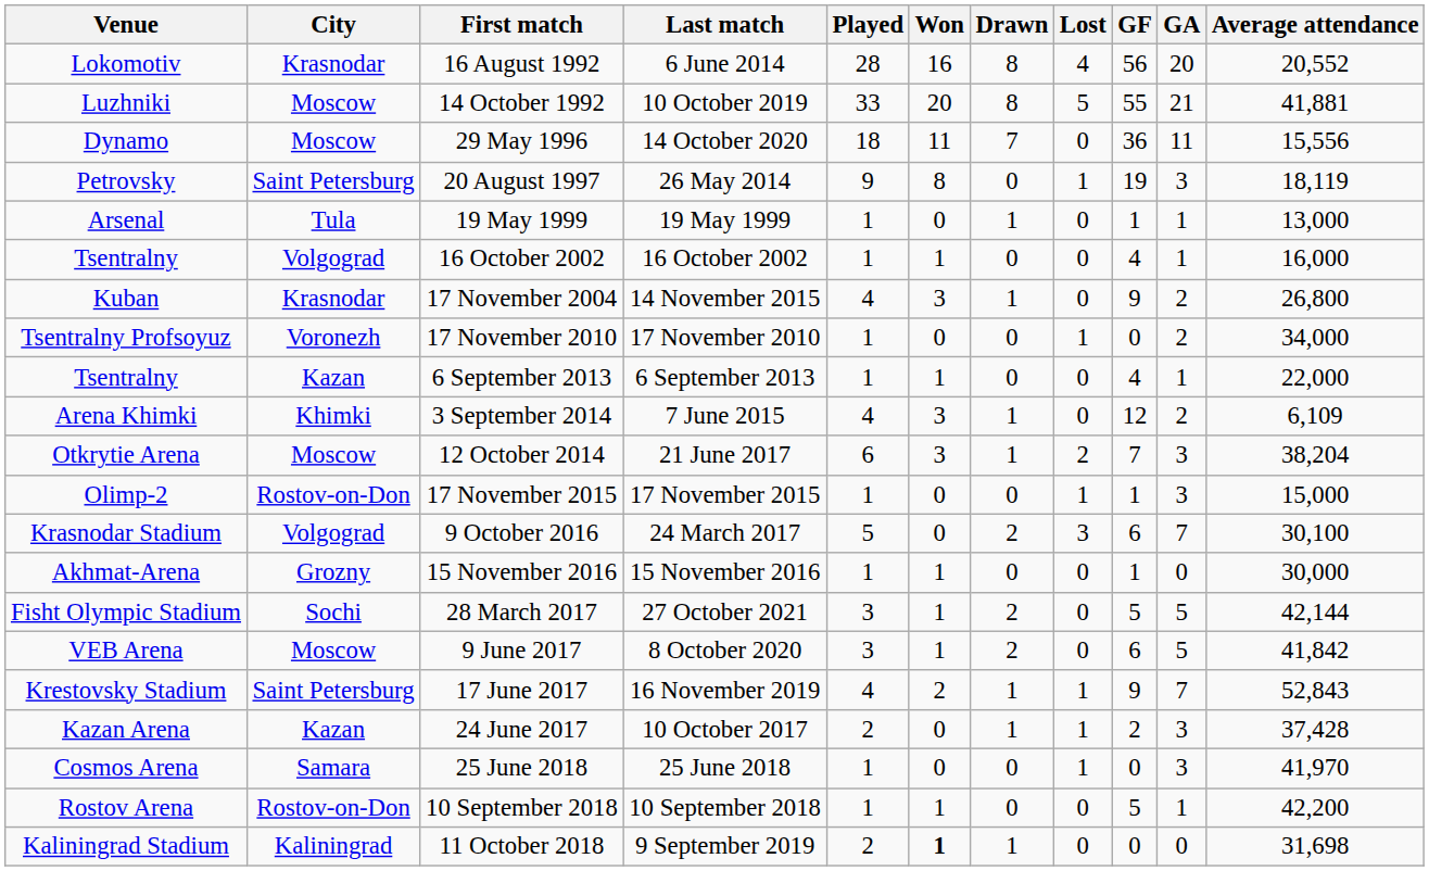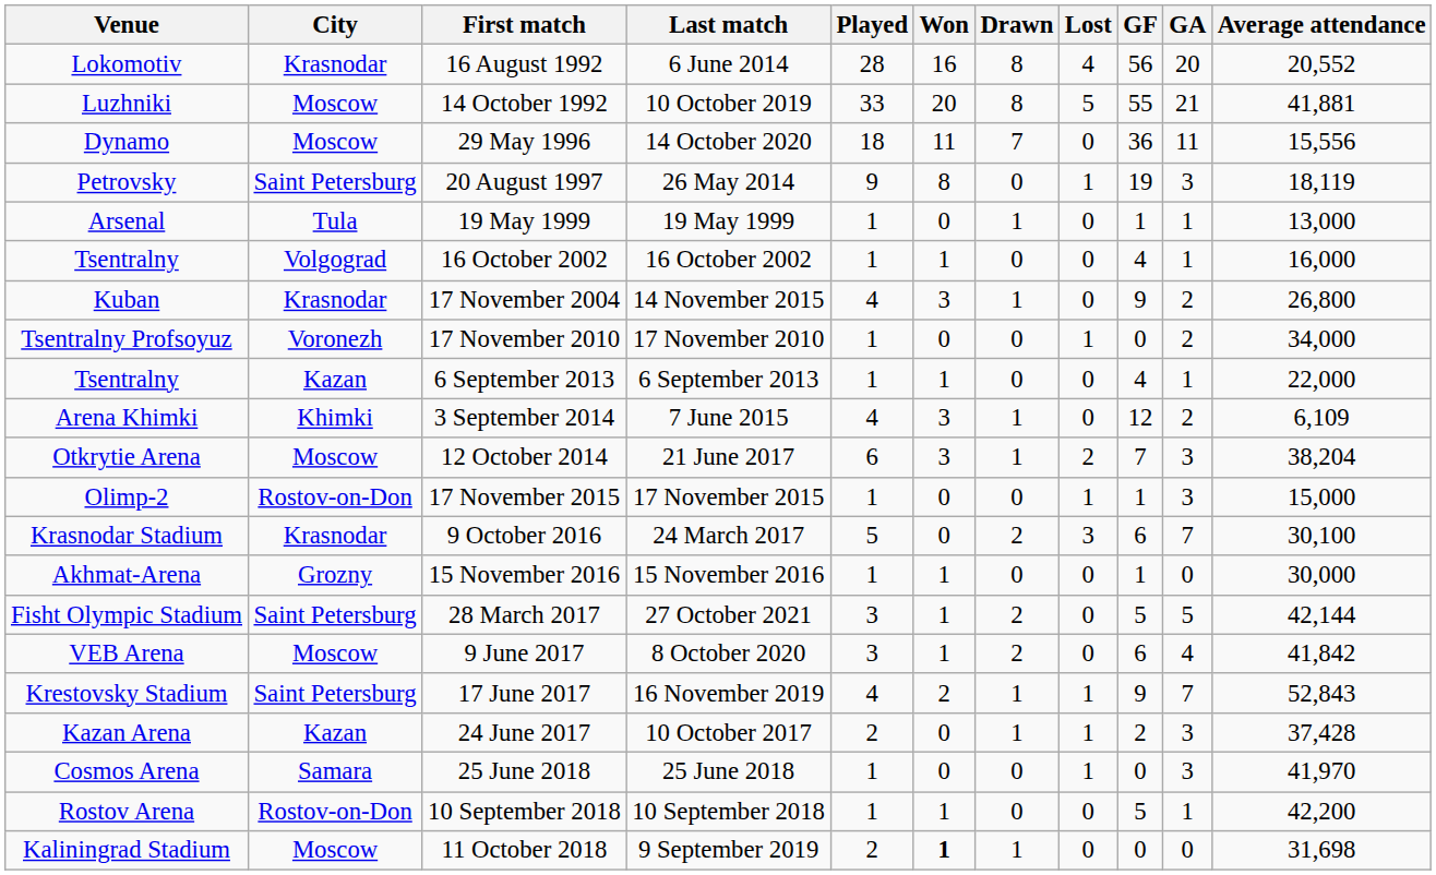 <table class="wikitable sortable" style="text-align:center;">
 <tr>
 <th>Venue</th>
 <th>City</th>
 <th>First match</th>
 <th>Last match</th>
 <th>Played</th>
 <th>Won</th>
 <th>Drawn</th>
 <th>Lost</th>
 <th>GF</th>
 <th>GA</th>
 <th>Average attendance</th>
 </tr>
 <tr>
 <td><a href='#'>Lokomotiv</a></td>
 <td><a href='#'>Krasnodar</a></td>
 <td>16 August 1992</td>
 <td>6 June 2014</td>
 <td>28</td>
 <td>16</td>
 <td>8</td>
 <td>4</td>
 <td>56</td>
 <td>20</td>
 <td>20,552</td>
 </tr>
 <tr>
 <td><a href='#'>Luzhniki</a></td>
 <td><a href='#'>Moscow</a></td>
 <td>14 October 1992</td>
 <td>10 October 2019</td>
 <td>33</td>
 <td>20</td>
 <td>8</td>
 <td>5</td>
 <td>55</td>
 <td>21</td>
 <td>41,881</td>
 </tr>
 <tr>
 <td><a href='#'>Dynamo</a></td>
 <td><a href='#'>Moscow</a></td>
 <td>29 May 1996</td>
 <td>14 October 2020</td>
 <td>18</td>
 <td>11</td>
 <td>7</td>
 <td>0</td>
 <td>36</td>
 <td>11</td>
 <td>15,556</td>
 </tr>
 <tr>
 <td><a href='#'>Petrovsky</a></td>
 <td><a href='#'>Saint Petersburg</a></td>
 <td>20 August 1997</td>
 <td>26 May 2014</td>
 <td>9</td>
 <td>8</td>
 <td>0</td>
 <td>1</td>
 <td>19</td>
 <td>3</td>
 <td>18,119</td>
 </tr>
 <tr>
 <td><a href='#'>Arsenal</a></td>
 <td><a href='#'>Tula</a></td>
 <td>19 May 1999</td>
 <td>19 May 1999</td>
 <td>1</td>
 <td>0</td>
 <td>1</td>
 <td>0</td>
 <td>1</td>
 <td>1</td>
 <td>13,000</td>
 </tr>
 <tr>
 <td><a href='#'>Tsentralny</a></td>
 <td><a href='#'>Volgograd</a></td>
 <td>16 October 2002</td>
 <td>16 October 2002</td>
 <td>1</td>
 <td>1</td>
 <td>0</td>
 <td>0</td>
 <td>4</td>
 <td>1</td>
 <td>16,000</td>
 </tr>
 <tr>
 <td><a href='#'>Kuban</a></td>
 <td><a href='#'>Krasnodar</a></td>
 <td>17 November 2004</td>
 <td>14 November 2015</td>
 <td>4</td>
 <td>3</td>
 <td>1</td>
 <td>0</td>
 <td>9</td>
 <td>2</td>
 <td>26,800</td>
 </tr>
 <tr>
 <td><a href='#'>Tsentralny Profsoyuz</a></td>
 <td><a href='#'>Voronezh</a></td>
 <td>17 November 2010</td>
 <td>17 November 2010</td>
 <td>1</td>
 <td>0</td>
 <td>0</td>
 <td>1</td>
 <td>0</td>
 <td>2</td>
 <td>34,000</td>
 </tr>
 <tr>
 <td><a href='#'>Tsentralny</a></td>
 <td><a href='#'>Kazan</a></td>
 <td>6 September 2013</td>
 <td>6 September 2013</td>
 <td>1</td>
 <td>1</td>
 <td>0</td>
 <td>0</td>
 <td>4</td>
 <td>1</td>
 <td>22,000</td>
 </tr>
 <tr>
 <td><a href='#'>Arena Khimki</a></td>
 <td><a href='#'>Khimki</a></td>
 <td>3 September 2014</td>
 <td>7 June 2015</td>
 <td>4</td>
 <td>3</td>
 <td>1</td>
 <td>0</td>
 <td>12</td>
 <td>2</td>
 <td>6,109</td>
 </tr>
 <tr>
 <td><a href='#'>Otkrytie Arena</a></td>
 <td><a href='#'>Moscow</a></td>
 <td>12 October 2014</td>
 <td>21 June 2017</td>
 <td>6</td>
 <td>3</td>
 <td>1</td>
 <td>2</td>
 <td>7</td>
 <td>3</td>
 <td>38,204</td>
 </tr>
 <tr>
 <td><a href='#'>Olimp-2</a></td>
 <td><a href='#'>Rostov-on-Don</a></td>
 <td>17 November 2015</td>
 <td>17 November 2015</td>
 <td>1</td>
 <td>0</td>
 <td>0</td>
 <td>1</td>
 <td>1</td>
 <td>3</td>
 <td>15,000</td>
 </tr>
 <tr>
 <td><a href='#'>Krasnodar Stadium</a></td>
-<td><a href='#'>Volgograd</a></td>
+<td><a href='#'>Krasnodar</a></td>
 <td>9 October 2016</td>
 <td>24 March 2017</td>
 <td>5</td>
 <td>0</td>
 <td>2</td>
 <td>3</td>
 <td>6</td>
 <td>7</td>
 <td>30,100</td>
 </tr>
 <tr>
 <td><a href='#'>Akhmat-Arena</a></td>
 <td><a href='#'>Grozny</a></td>
 <td>15 November 2016</td>
 <td>15 November 2016</td>
 <td>1</td>
 <td>1</td>
 <td>0</td>
 <td>0</td>
 <td>1</td>
 <td>0</td>
 <td>30,000</td>
 </tr>
 <tr>
 <td><a href='#'>Fisht Olympic Stadium</a></td>
-<td><a href='#'>Sochi</a></td>
+<td><a href='#'>Saint Petersburg</a></td>
 <td>28 March 2017</td>
 <td>27 October 2021</td>
 <td>3</td>
 <td>1</td>
 <td>2</td>
 <td>0</td>
 <td>5</td>
 <td>5</td>
 <td>42,144</td>
 </tr>
 <tr>
 <td><a href='#'>VEB Arena</a></td>
 <td><a href='#'>Moscow</a></td>
 <td>9 June 2017</td>
 <td>8 October 2020</td>
 <td>3</td>
 <td>1</td>
 <td>2</td>
 <td>0</td>
 <td>6</td>
-<td>5</td>
+<td>4</td>
 <td>41,842</td>
 </tr>
 <tr>
 <td><a href='#'>Krestovsky Stadium</a></td>
 <td><a href='#'>Saint Petersburg</a></td>
 <td>17 June 2017</td>
 <td>16 November 2019</td>
 <td>4</td>
 <td>2</td>
 <td>1</td>
 <td>1</td>
 <td>9</td>
 <td>7</td>
 <td>52,843</td>
 </tr>
 <tr>
 <td><a href='#'>Kazan Arena</a></td>
 <td><a href='#'>Kazan</a></td>
 <td>24 June 2017</td>
 <td>10 October 2017</td>
 <td>2</td>
 <td>0</td>
 <td>1</td>
 <td>1</td>
 <td>2</td>
 <td>3</td>
 <td>37,428</td>
 </tr>
 <tr>
 <td><a href='#'>Cosmos Arena</a></td>
 <td><a href='#'>Samara</a></td>
 <td>25 June 2018</td>
 <td>25 June 2018</td>
 <td>1</td>
 <td>0</td>
 <td>0</td>
 <td>1</td>
 <td>0</td>
 <td>3</td>
 <td>41,970</td>
 </tr>
 <tr>
 <td><a href='#'>Rostov Arena</a></td>
 <td><a href='#'>Rostov-on-Don</a></td>
 <td>10 September 2018</td>
 <td>10 September 2018</td>
 <td>1</td>
 <td>1</td>
 <td>0</td>
 <td>0</td>
 <td>5</td>
 <td>1</td>
 <td>42,200</td>
 </tr>
 <tr>
 <td><a href='#'>Kaliningrad Stadium</a></td>
-<td><a href='#'>Kaliningrad</a></td>
+<td><a href='#'>Moscow</a></td>
 <td>11 October 2018</td>
 <td>9 September 2019</td>
 <td>2</td>
 <td><strong>1</strong></td>
 <td>1</td>
 <td>0</td>
 <td>0</td>
 <td>0</td>
 <td>31,698</td>
 </tr>
 </table>
